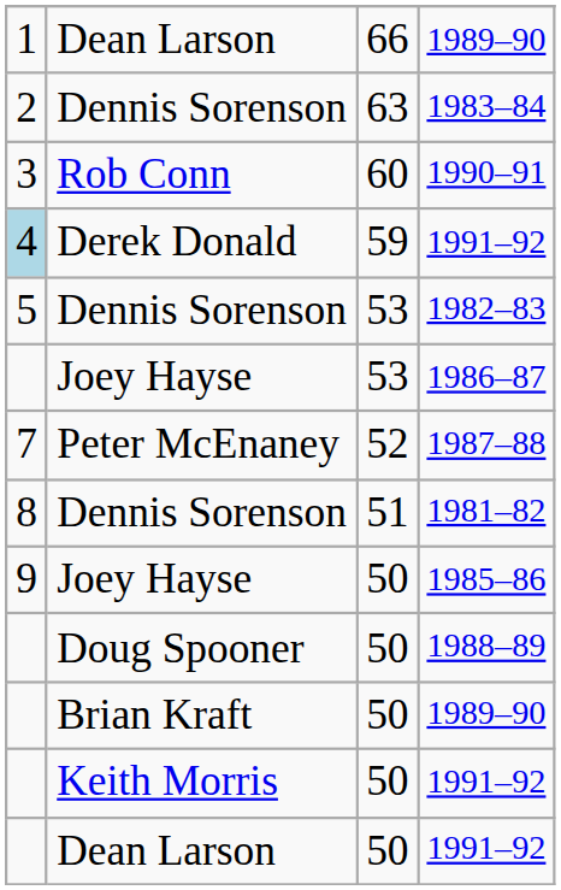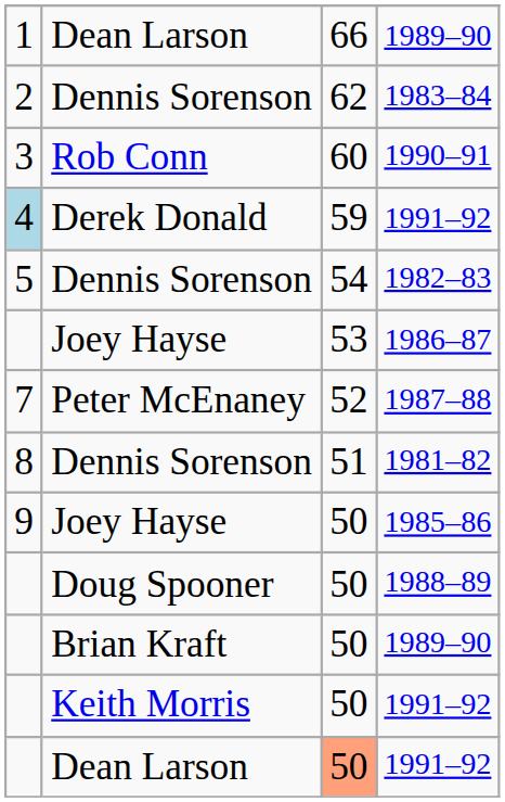 <table class="wikitable">
 <tr>
 </tr>
 <tr>
 <td>1</td>
 <td>Dean Larson</td>
 <td>66</td>
 <td style="font-size:80%;"><a href='#'>1989–90</a></td>
 </tr>
 <tr>
 <td>2</td>
 <td>Dennis Sorenson</td>
-<td>63</td>
+<td>62</td>
 <td style="font-size:80%;"><a href='#'>1983–84</a></td>
 </tr>
 <tr>
 <td>3</td>
 <td><a href='#'>Rob Conn</a></td>
 <td>60</td>
 <td style="font-size:80%;"><a href='#'>1990–91</a></td>
 </tr>
 <tr>
 <td style="background: lightblue;">4</td>
 <td>Derek Donald</td>
 <td>59</td>
 <td style="font-size:80%;"><a href='#'>1991–92</a></td>
 </tr>
 <tr>
 <td>5</td>
 <td>Dennis Sorenson</td>
-<td>53</td>
+<td>54</td>
 <td style="font-size:80%;"><a href='#'>1982–83</a></td>
 </tr>
 <tr>
 <td></td>
 <td>Joey Hayse</td>
 <td>53</td>
 <td style="font-size:80%;"><a href='#'>1986–87</a></td>
 </tr>
 <tr>
 <td>7</td>
 <td>Peter McEnaney</td>
 <td>52</td>
 <td style="font-size:80%;"><a href='#'>1987–88</a></td>
 </tr>
 <tr>
 <td>8</td>
 <td>Dennis Sorenson</td>
 <td>51</td>
 <td style="font-size:80%;"><a href='#'>1981–82</a></td>
 </tr>
 <tr>
 <td>9</td>
 <td>Joey Hayse</td>
 <td>50</td>
 <td style="font-size:80%;"><a href='#'>1985–86</a></td>
 </tr>
 <tr>
 <td></td>
 <td>Doug Spooner</td>
 <td>50</td>
 <td style="font-size:80%;"><a href='#'>1988–89</a></td>
 </tr>
 <tr>
 <td></td>
 <td>Brian Kraft</td>
 <td>50</td>
 <td style="font-size:80%;"><a href='#'>1989–90</a></td>
 </tr>
 <tr>
 <td></td>
 <td><a href='#'>Keith Morris</a></td>
 <td>50</td>
 <td style="font-size:80%;"><a href='#'>1991–92</a></td>
 </tr>
 <tr>
 <td></td>
 <td>Dean Larson</td>
-<td>50</td>
+<td style="background: lightsalmon;">50</td>
 <td style="font-size:80%;"><a href='#'>1991–92</a></td>
 </tr>
 </table>
